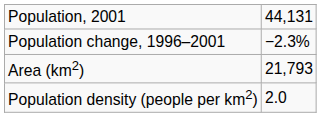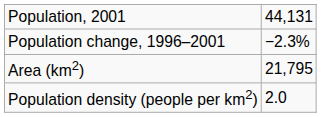 <table class="wikitable">
 <tr>
 <td>Population, 2001</td>
 <td>44,131</td>
 </tr>
 <tr>
 <td>Population change, 1996–2001</td>
 <td>−2.3%</td>
 </tr>
 <tr>
 <td>Area (km<sup>2</sup>)</td>
-<td>21,793</td>
+<td>21,795</td>
 </tr>
 <tr>
 <td>Population density (people per km<sup>2</sup>)</td>
 <td>2.0</td>
 </tr>
 </table>
